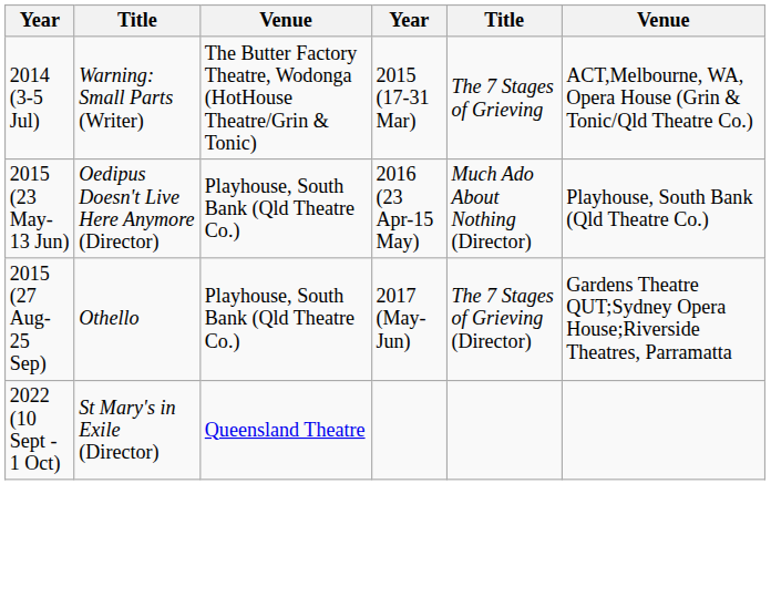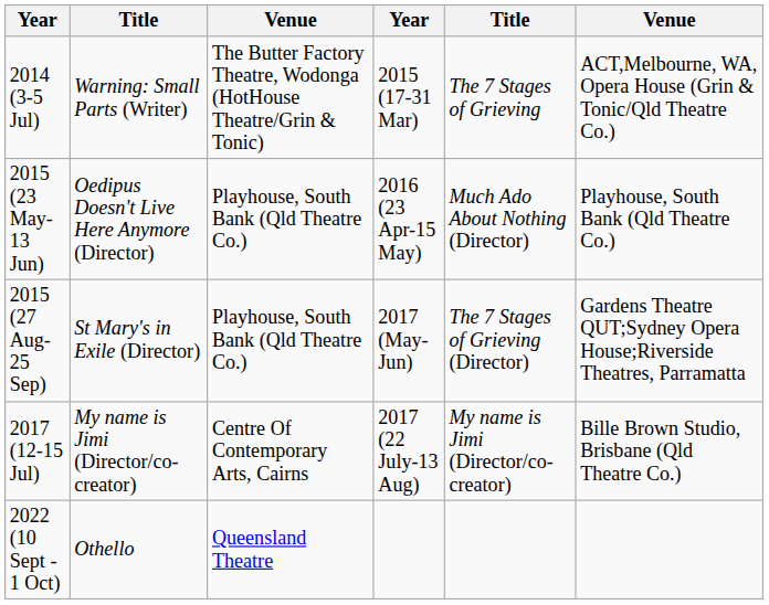 <table class="wikitable">
 <tr>
 <th>Year</th>
 <th>Title</th>
 <th>Venue</th>
 <th>Year</th>
 <th>Title</th>
 <th>Venue</th>
 </tr>
 <tr>
 <td>2014 (3-5 Jul)</td>
 <td><em>Warning: Small Parts</em> (Writer)</td>
 <td>The Butter Factory Theatre, Wodonga (HotHouse Theatre/Grin & Tonic)</td>
 <td>2015 (17-31 Mar)</td>
 <td><em>The 7 Stages of Grieving</em></td>
 <td>ACT,Melbourne, WA, Opera House (Grin & Tonic/Qld Theatre Co.)</td>
 </tr>
 <tr>
 <td>2015 (23 May-13 Jun)</td>
 <td><em>Oedipus Doesn't Live Here Anymore</em> (Director)</td>
 <td>Playhouse, South Bank (Qld Theatre Co.)</td>
 <td>2016 (23 Apr-15 May)</td>
 <td><em>Much Ado About Nothing</em> (Director)</td>
 <td>Playhouse, South Bank (Qld Theatre Co.)</td>
 </tr>
 <tr>
 <td>2015 (27 Aug-25 Sep)</td>
-<td><em>Othello</em></td>
+<td><em>St Mary's in Exile</em> (Director)</td>
 <td>Playhouse, South Bank (Qld Theatre Co.)</td>
 <td>2017 (May-Jun)</td>
 <td><em>The 7 Stages of Grieving</em> (Director)</td>
 <td>Gardens Theatre QUT;Sydney Opera House;Riverside Theatres, Parramatta</td>
 </tr>
 <tr>
+<td>2017 (12-15 Jul)</td>
+<td><em>My name is Jimi</em>  (Director/co-creator)</td>
+<td>Centre Of Contemporary Arts, Cairns</td>
+<td>2017 (22 July-13 Aug)</td>
+<td><em>My name is Jimi</em>  (Director/co-creator)</td>
+<td>Bille Brown Studio, Brisbane (Qld Theatre Co.)</td>
+</tr>
+<tr>
 <td>2022 (10 Sept - 1 Oct)</td>
-<td><em>St Mary's in Exile</em> (Director)</td>
+<td><em>Othello</em></td>
 <td><a href='#'>Queensland Theatre</a></td>
 <td></td>
 <td></td>
 <td></td>
 </tr>
 </table>
